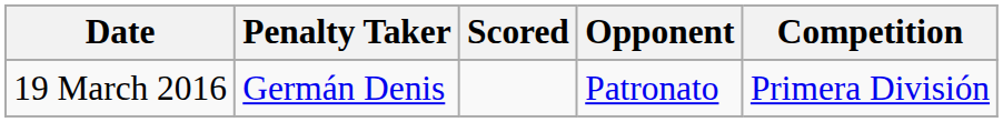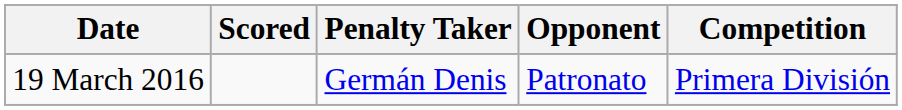 <table class="wikitable">
 <tr>
 <th>Date</th>
+<th>Scored</th>
 <th>Penalty Taker</th>
-<th>Scored</th>
 <th>Opponent</th>
 <th>Competition</th>
 </tr>
 <tr>
 <td>19 March 2016</td>
+<td></td>
 <td><a href='#'>Germán Denis</a></td>
-<td></td>
 <td><a href='#'>Patronato</a></td>
 <td><a href='#'>Primera División</a></td>
 </tr>
 </table>
